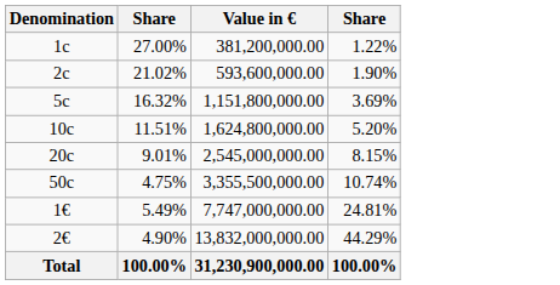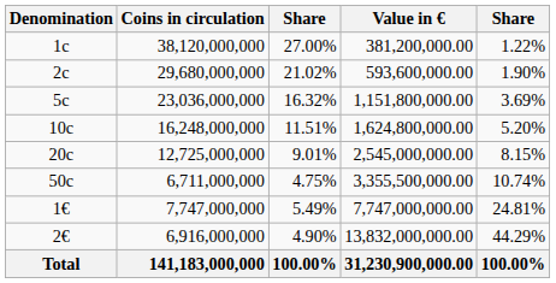 <table class=wikitable style=text-align:right>
 <tr>
 <th>Denomination</th>
+<th>Coins in circulation</th>
 <th>Share</th>
 <th>Value in €</th>
 <th>Share</th>
 </tr>
 <tr>
 <td style=text-align:center>1c</td>
+<td>38,120,000,000</td>
 <td>27.00%</td>
 <td>381,200,000.00</td>
 <td>1.22%</td>
 </tr>
 <tr>
 <td style=text-align:center>2c</td>
+<td>29,680,000,000</td>
 <td>21.02%</td>
 <td>593,600,000.00</td>
 <td>1.90%</td>
 </tr>
 <tr>
 <td style=text-align:center>5c</td>
+<td>23,036,000,000</td>
 <td>16.32%</td>
 <td>1,151,800,000.00</td>
 <td>3.69%</td>
 </tr>
 <tr>
 <td style=text-align:center>10c</td>
+<td>16,248,000,000</td>
 <td>11.51%</td>
 <td>1,624,800,000.00</td>
 <td>5.20%</td>
 </tr>
 <tr>
 <td style=text-align:center>20c</td>
+<td>12,725,000,000</td>
 <td>9.01%</td>
 <td>2,545,000,000.00</td>
 <td>8.15%</td>
 </tr>
 <tr>
 <td style=text-align:center>50c</td>
+<td>6,711,000,000</td>
 <td>4.75%</td>
 <td>3,355,500,000.00</td>
 <td>10.74%</td>
 </tr>
 <tr>
 <td style=text-align:center>1€</td>
+<td>7,747,000,000</td>
 <td>5.49%</td>
 <td>7,747,000,000.00</td>
 <td>24.81%</td>
 </tr>
 <tr>
 <td style=text-align:center>2€</td>
+<td>6,916,000,000</td>
 <td>4.90%</td>
 <td>13,832,000,000.00</td>
 <td>44.29%</td>
 </tr>
 <tr>
 <th style=text-align:center>Total</th>
+<th style=text-align:right>141,183,000,000</th>
 <th>100.00%</th>
 <th>31,230,900,000.00</th>
 <th>100.00%</th>
 </tr>
 </table>
